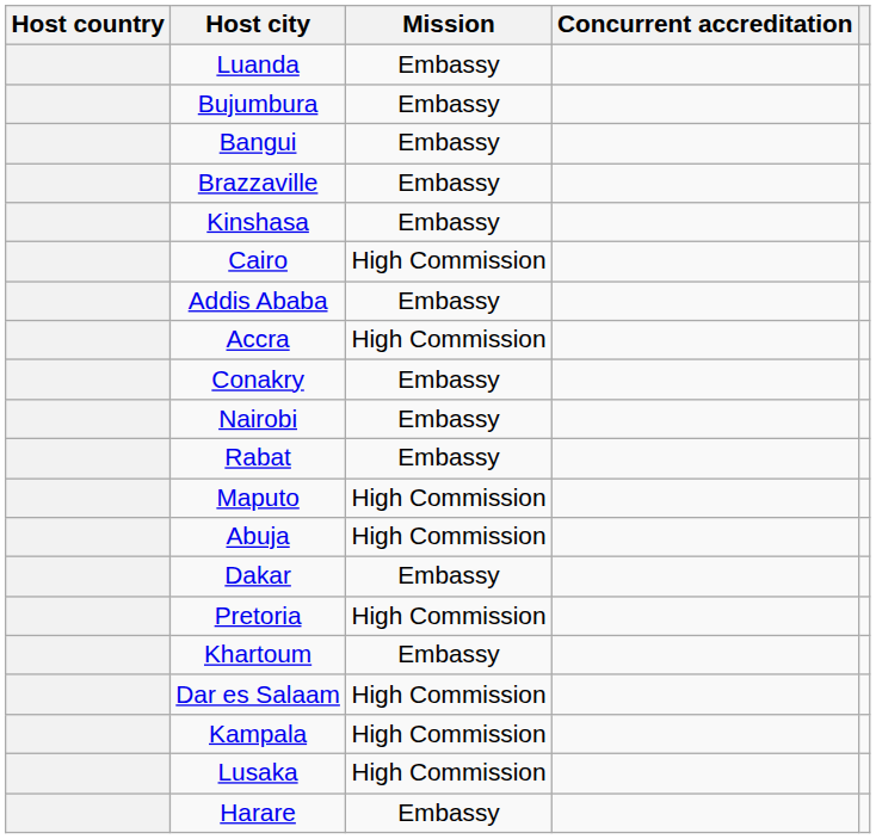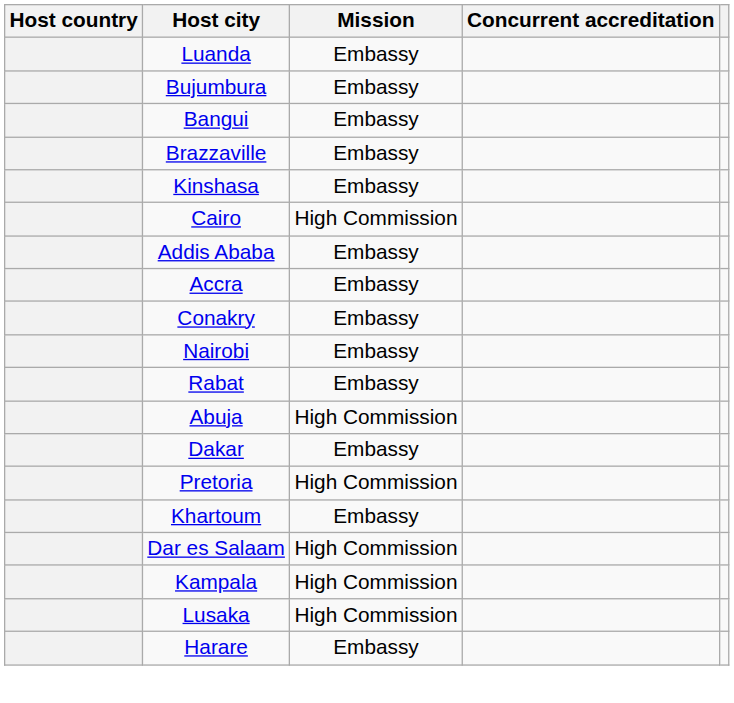 <table class="wikitable plainrowheaders" style="text-align:center;">
 <tr>
 <th scope="col">Host country</th>
 <th scope="col">Host city</th>
 <th scope="col">Mission</th>
 <th scope="col">Concurrent accreditation</th>
 <th scope="col"></th>
 </tr>
 <tr>
 <th scope="row"></th>
 <td><a href='#'>Luanda</a></td>
 <td>Embassy</td>
 <td></td>
 <td></td>
 </tr>
 <tr>
 <th scope="row"></th>
 <td><a href='#'>Bujumbura</a></td>
 <td>Embassy</td>
 <td></td>
 <td></td>
 </tr>
 <tr>
 <th scope="row"></th>
 <td><a href='#'>Bangui</a></td>
 <td>Embassy</td>
 <td></td>
 <td></td>
 </tr>
 <tr>
 <th scope="row"></th>
 <td><a href='#'>Brazzaville</a></td>
 <td>Embassy</td>
 <td></td>
 <td></td>
 </tr>
 <tr>
 <th scope="row"></th>
 <td><a href='#'>Kinshasa</a></td>
 <td>Embassy</td>
 <td></td>
 <td></td>
 </tr>
 <tr>
 <th scope="row"></th>
 <td><a href='#'>Cairo</a></td>
 <td>High Commission</td>
 <td></td>
 <td></td>
 </tr>
 <tr>
 <th scope="row"></th>
 <td><a href='#'>Addis Ababa</a></td>
 <td>Embassy</td>
 <td></td>
 <td></td>
 </tr>
 <tr>
 <th scope="row"></th>
 <td><a href='#'>Accra</a></td>
-<td>High Commission</td>
+<td>Embassy</td>
 <td></td>
 <td></td>
 </tr>
 <tr>
 <th scope="row"></th>
 <td><a href='#'>Conakry</a></td>
 <td>Embassy</td>
 <td></td>
 <td></td>
 </tr>
 <tr>
 <th scope="row"></th>
 <td><a href='#'>Nairobi</a></td>
 <td>Embassy</td>
 <td></td>
 <td></td>
 </tr>
 <tr>
 <th scope="row"></th>
 <td><a href='#'>Rabat</a></td>
 <td>Embassy</td>
-<td></td>
-<td></td>
-</tr>
-<tr>
-<th scope="row"></th>
-<td><a href='#'>Maputo</a></td>
-<td>High Commission</td>
 <td></td>
 <td></td>
 </tr>
 <tr>
 <th scope="row"></th>
 <td><a href='#'>Abuja</a></td>
 <td>High Commission</td>
 <td></td>
 <td></td>
 </tr>
 <tr>
 <th scope="row"></th>
 <td><a href='#'>Dakar</a></td>
 <td>Embassy</td>
 <td></td>
 <td></td>
 </tr>
 <tr>
 <th scope="row"></th>
 <td><a href='#'>Pretoria</a></td>
 <td>High Commission</td>
 <td></td>
 <td></td>
 </tr>
 <tr>
 <th scope="row"></th>
 <td><a href='#'>Khartoum</a></td>
 <td>Embassy</td>
 <td></td>
 <td></td>
 </tr>
 <tr>
 <th scope="row"></th>
 <td><a href='#'>Dar es Salaam</a></td>
 <td>High Commission</td>
 <td></td>
 <td></td>
 </tr>
 <tr>
 <th scope="row"></th>
 <td><a href='#'>Kampala</a></td>
 <td>High Commission</td>
 <td></td>
 <td></td>
 </tr>
 <tr>
 <th scope="row"></th>
 <td><a href='#'>Lusaka</a></td>
 <td>High Commission</td>
 <td></td>
 <td></td>
 </tr>
 <tr>
 <th scope="row"></th>
 <td><a href='#'>Harare</a></td>
 <td>Embassy</td>
 <td></td>
 <td></td>
 </tr>
 </table>
